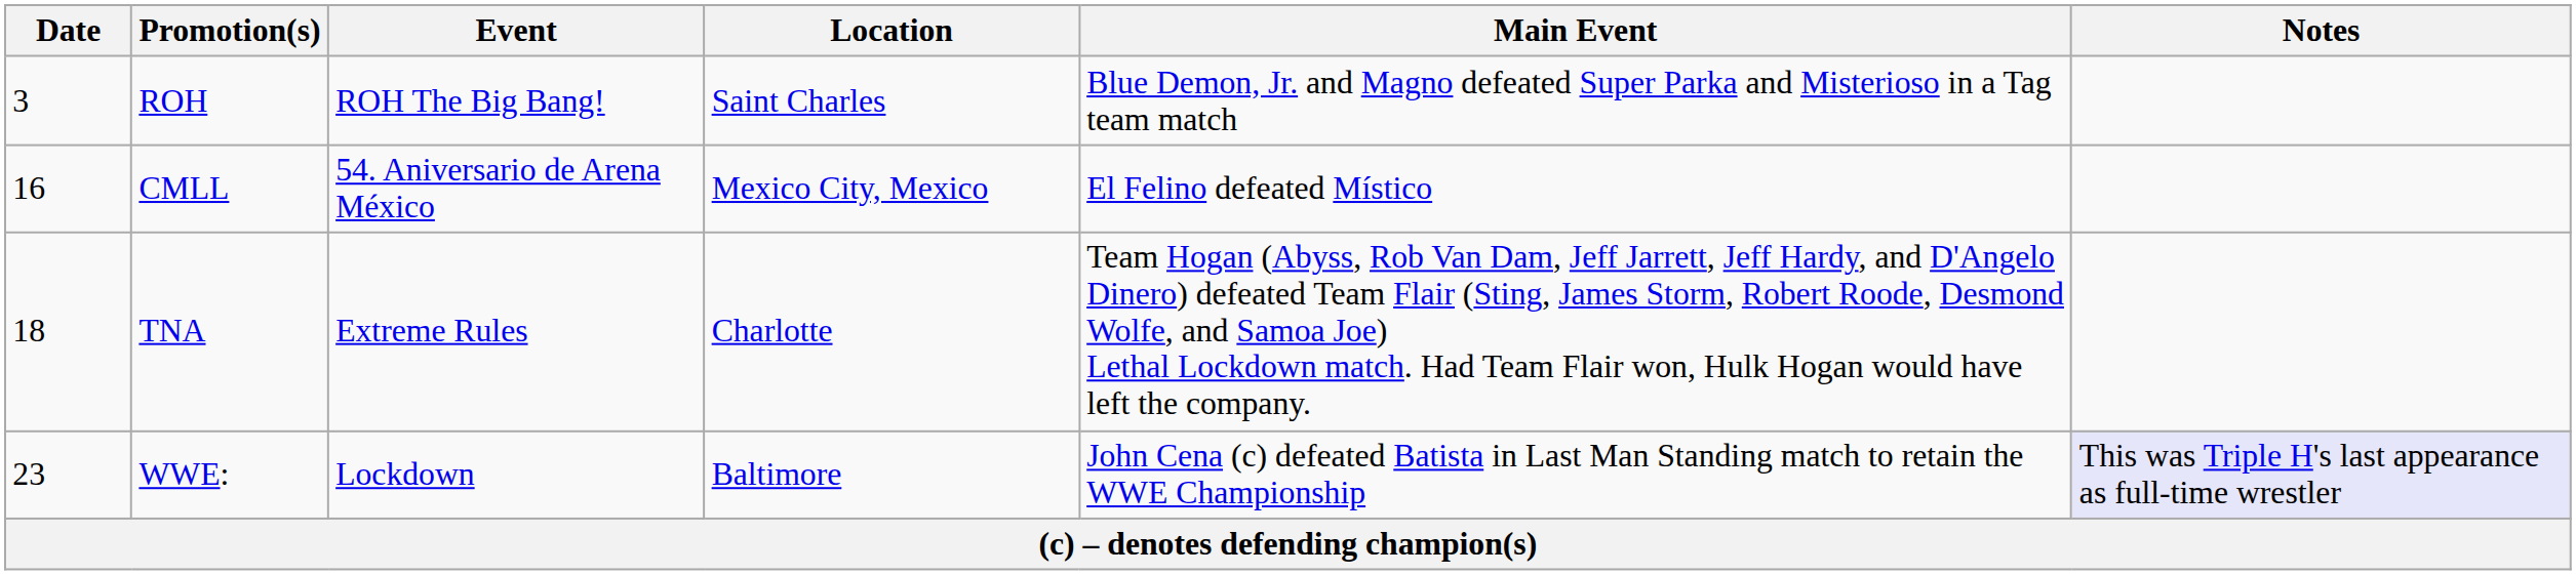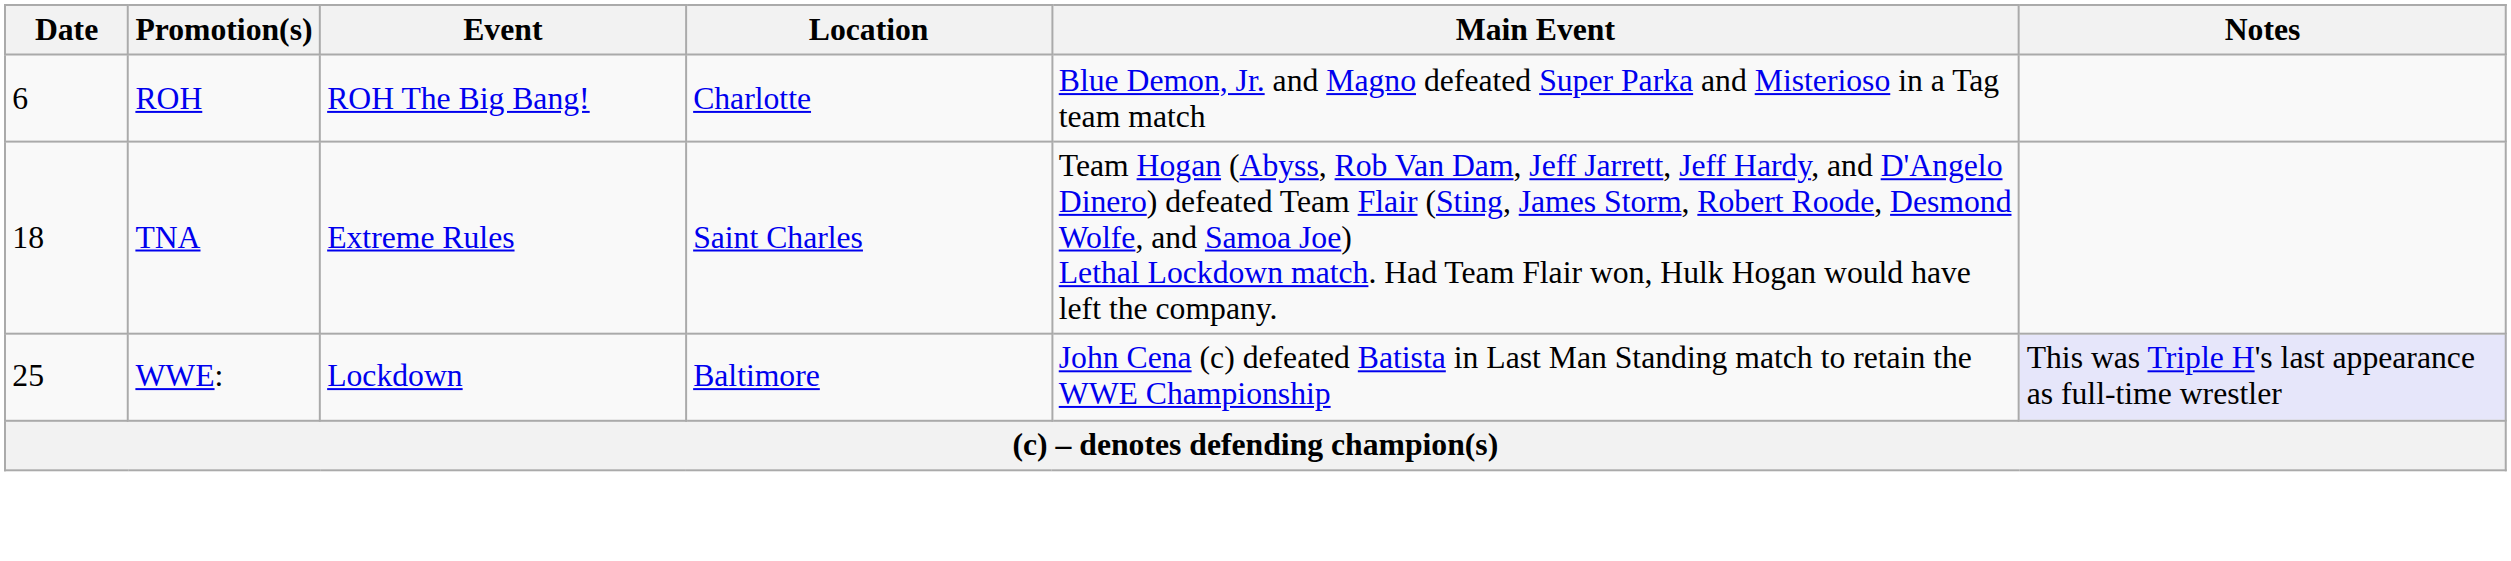 <table class="wikitable" style="width:100%;">
 <tr>
 <th width=5%>Date</th>
 <th width=5%>Promotion(s)</th>
 <th style="width:15%;">Event</th>
 <th style="width:15%;">Location</th>
 <th style="width:40%;">Main Event</th>
 <th style="width:20%;">Notes</th>
 </tr>
 <tr>
-<td>3</td>
+<td>6</td>
 <td><a href='#'>ROH</a></td>
 <td><a href='#'>ROH The Big Bang!</a></td>
-<td><a href='#'>Saint Charles</a></td>
+<td><a href='#'>Charlotte</a></td>
 <td><a href='#'>Blue Demon, Jr.</a> and <a href='#'>Magno</a> defeated <a href='#'>Super Parka</a> and <a href='#'>Misterioso</a> in a Tag team match</td>
-<td></td>
-</tr>
-<tr>
-<td>16</td>
-<td><a href='#'>CMLL</a></td>
-<td><a href='#'>54. Aniversario de Arena México</a></td>
-<td><a href='#'>Mexico City, Mexico</a></td>
-<td><a href='#'>El Felino</a> defeated <a href='#'>Místico</a></td>
 <td></td>
 </tr>
 <tr>
 <td>18</td>
 <td><a href='#'>TNA</a></td>
 <td><a href='#'>Extreme Rules</a></td>
-<td><a href='#'>Charlotte</a></td>
+<td><a href='#'>Saint Charles</a></td>
 <td>Team <a href='#'>Hogan</a> (<a href='#'>Abyss</a>, <a href='#'>Rob Van Dam</a>, <a href='#'>Jeff Jarrett</a>, <a href='#'>Jeff Hardy</a>, and <a href='#'>D'Angelo Dinero</a>) defeated Team <a href='#'>Flair</a> (<a href='#'>Sting</a>, <a href='#'>James Storm</a>, <a href='#'>Robert Roode</a>, <a href='#'>Desmond Wolfe</a>, and <a href='#'>Samoa Joe</a>)<br><a href='#'>Lethal Lockdown match</a>. Had Team Flair won, Hulk Hogan would have left the company.</td>
 <td></td>
 </tr>
 <tr>
-<td>23</td>
+<td>25</td>
 <td><a href='#'>WWE</a>:<br></td>
 <td><a href='#'>Lockdown</a></td>
 <td><a href='#'>Baltimore</a></td>
 <td><a href='#'>John Cena</a> (c) defeated <a href='#'>Batista</a> in Last Man Standing match to retain the <a href='#'>WWE Championship</a></td>
 <td style="background: lavender;">This was <a href='#'>Triple H</a>'s last appearance as full-time wrestler</td>
 </tr>
 <tr>
 <th colspan="6">(c) – denotes defending champion(s)</th>
 </tr>
 </table>
